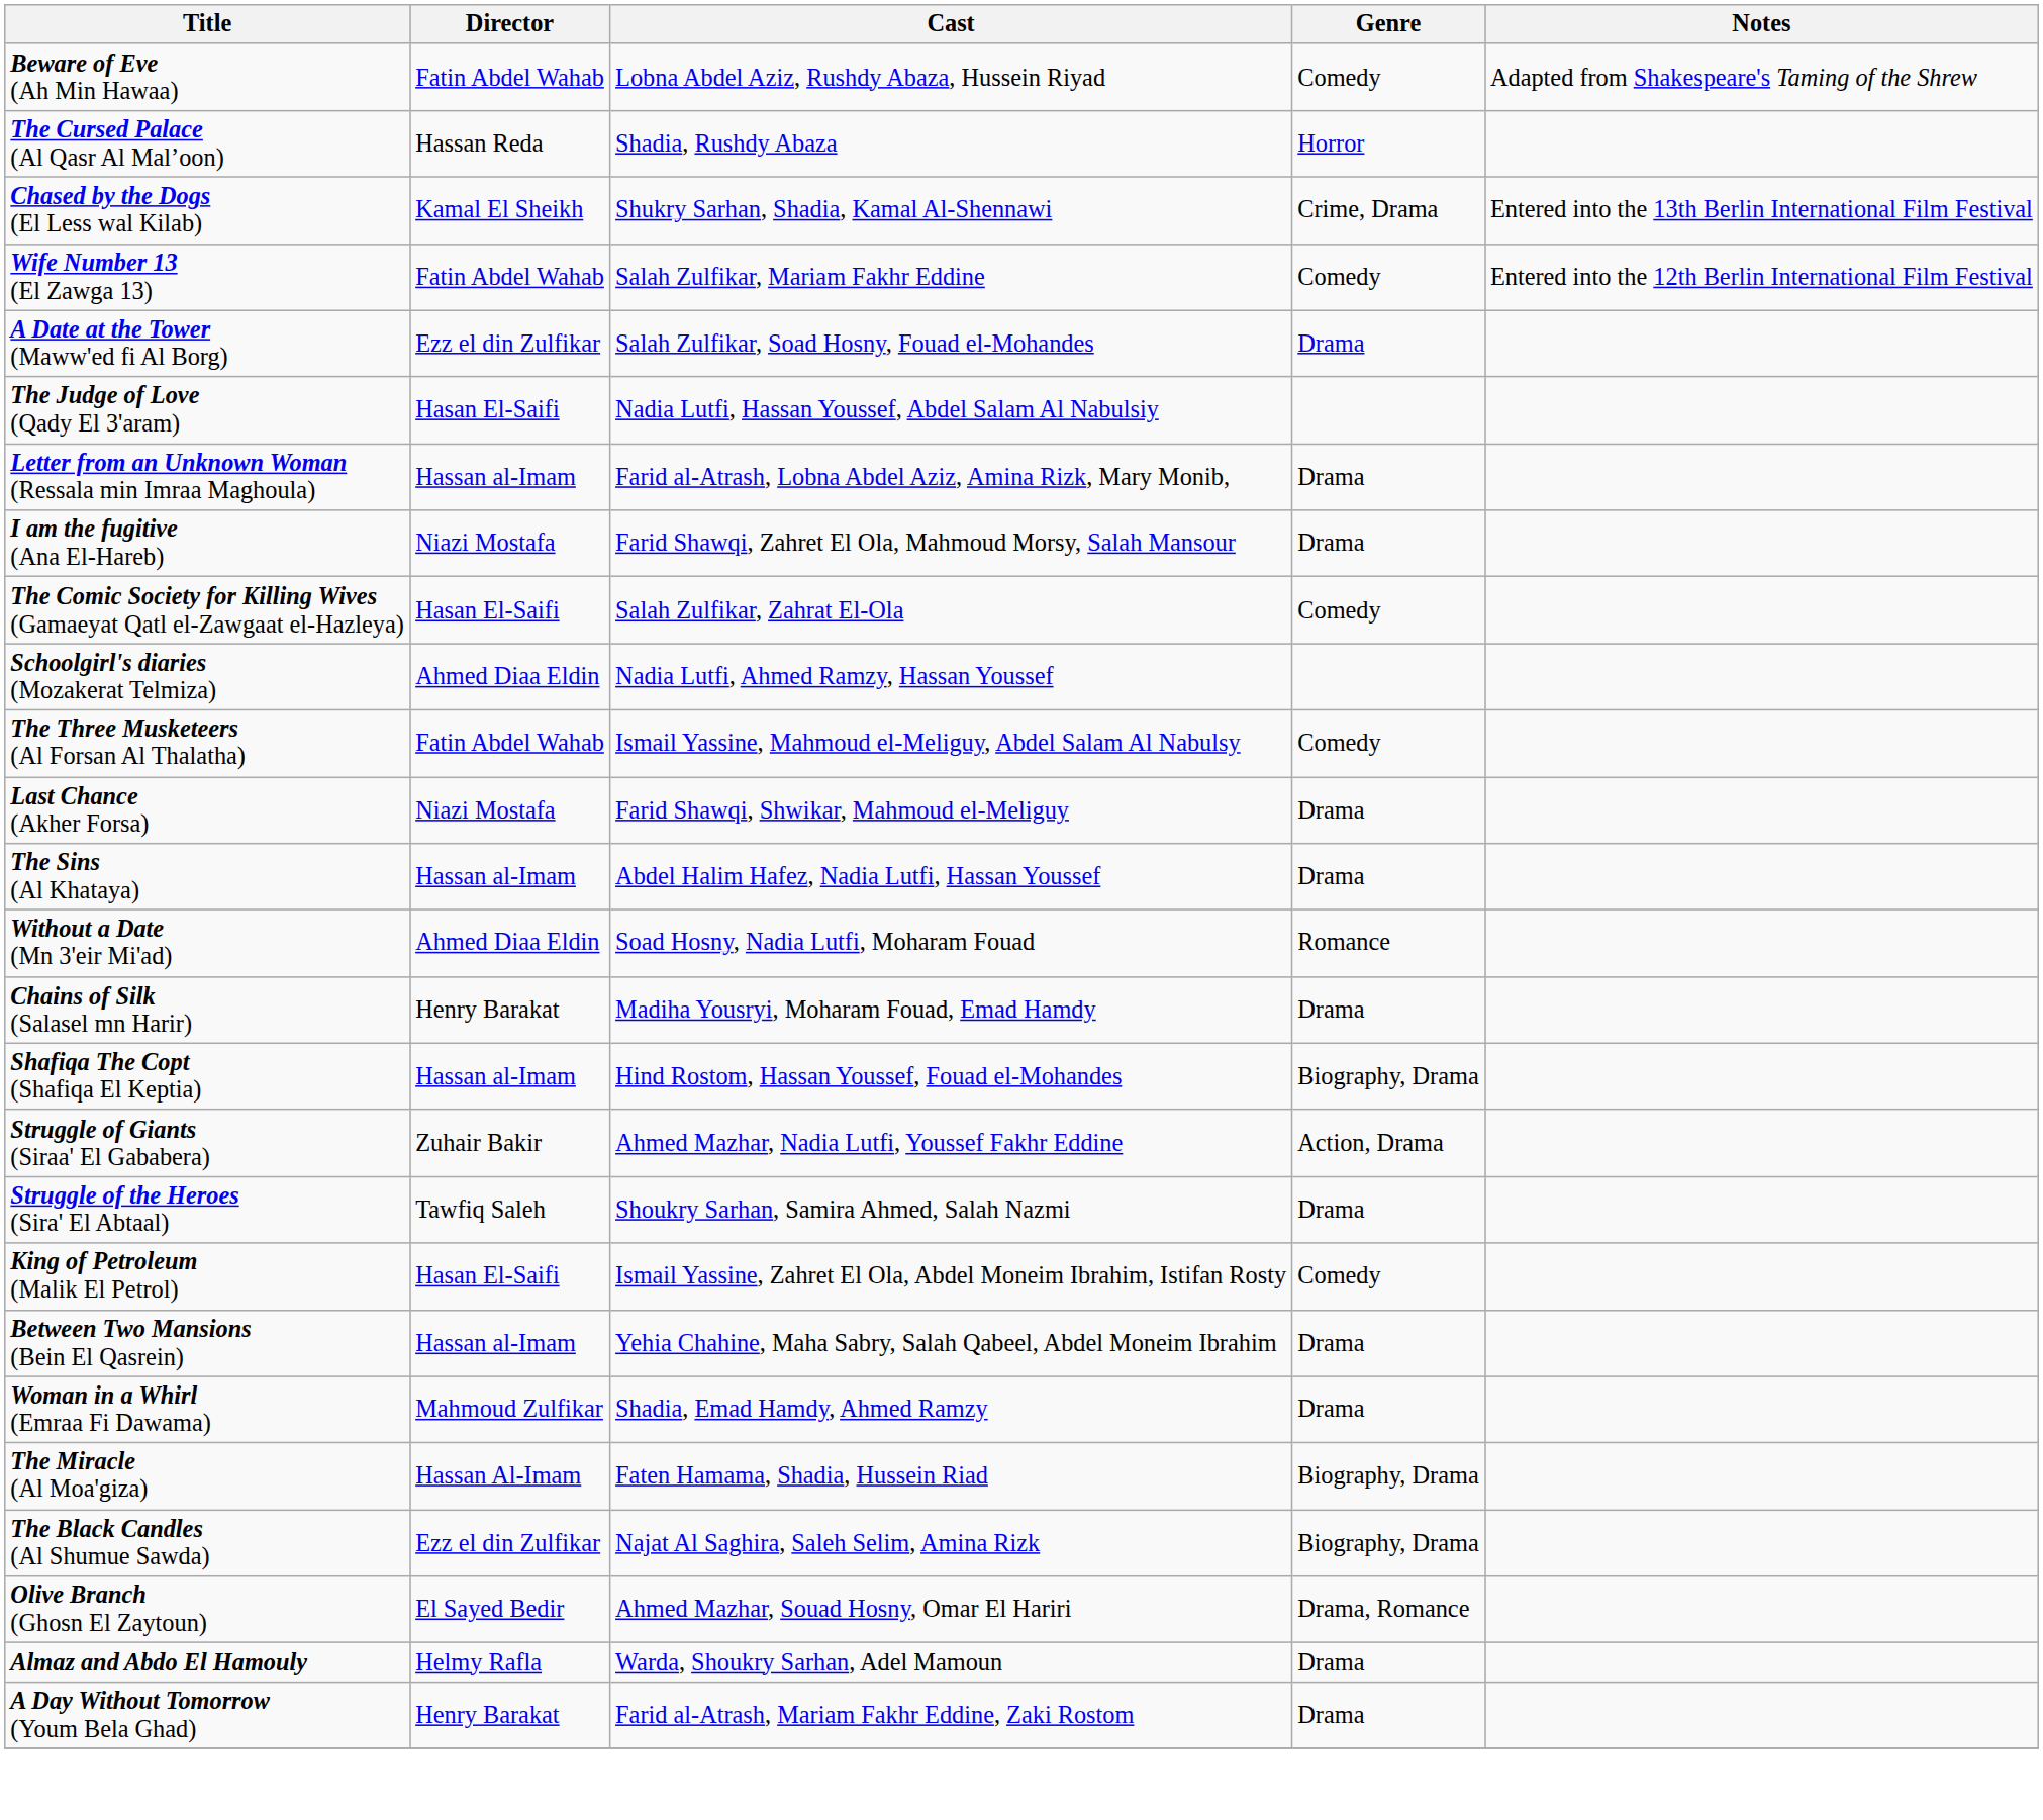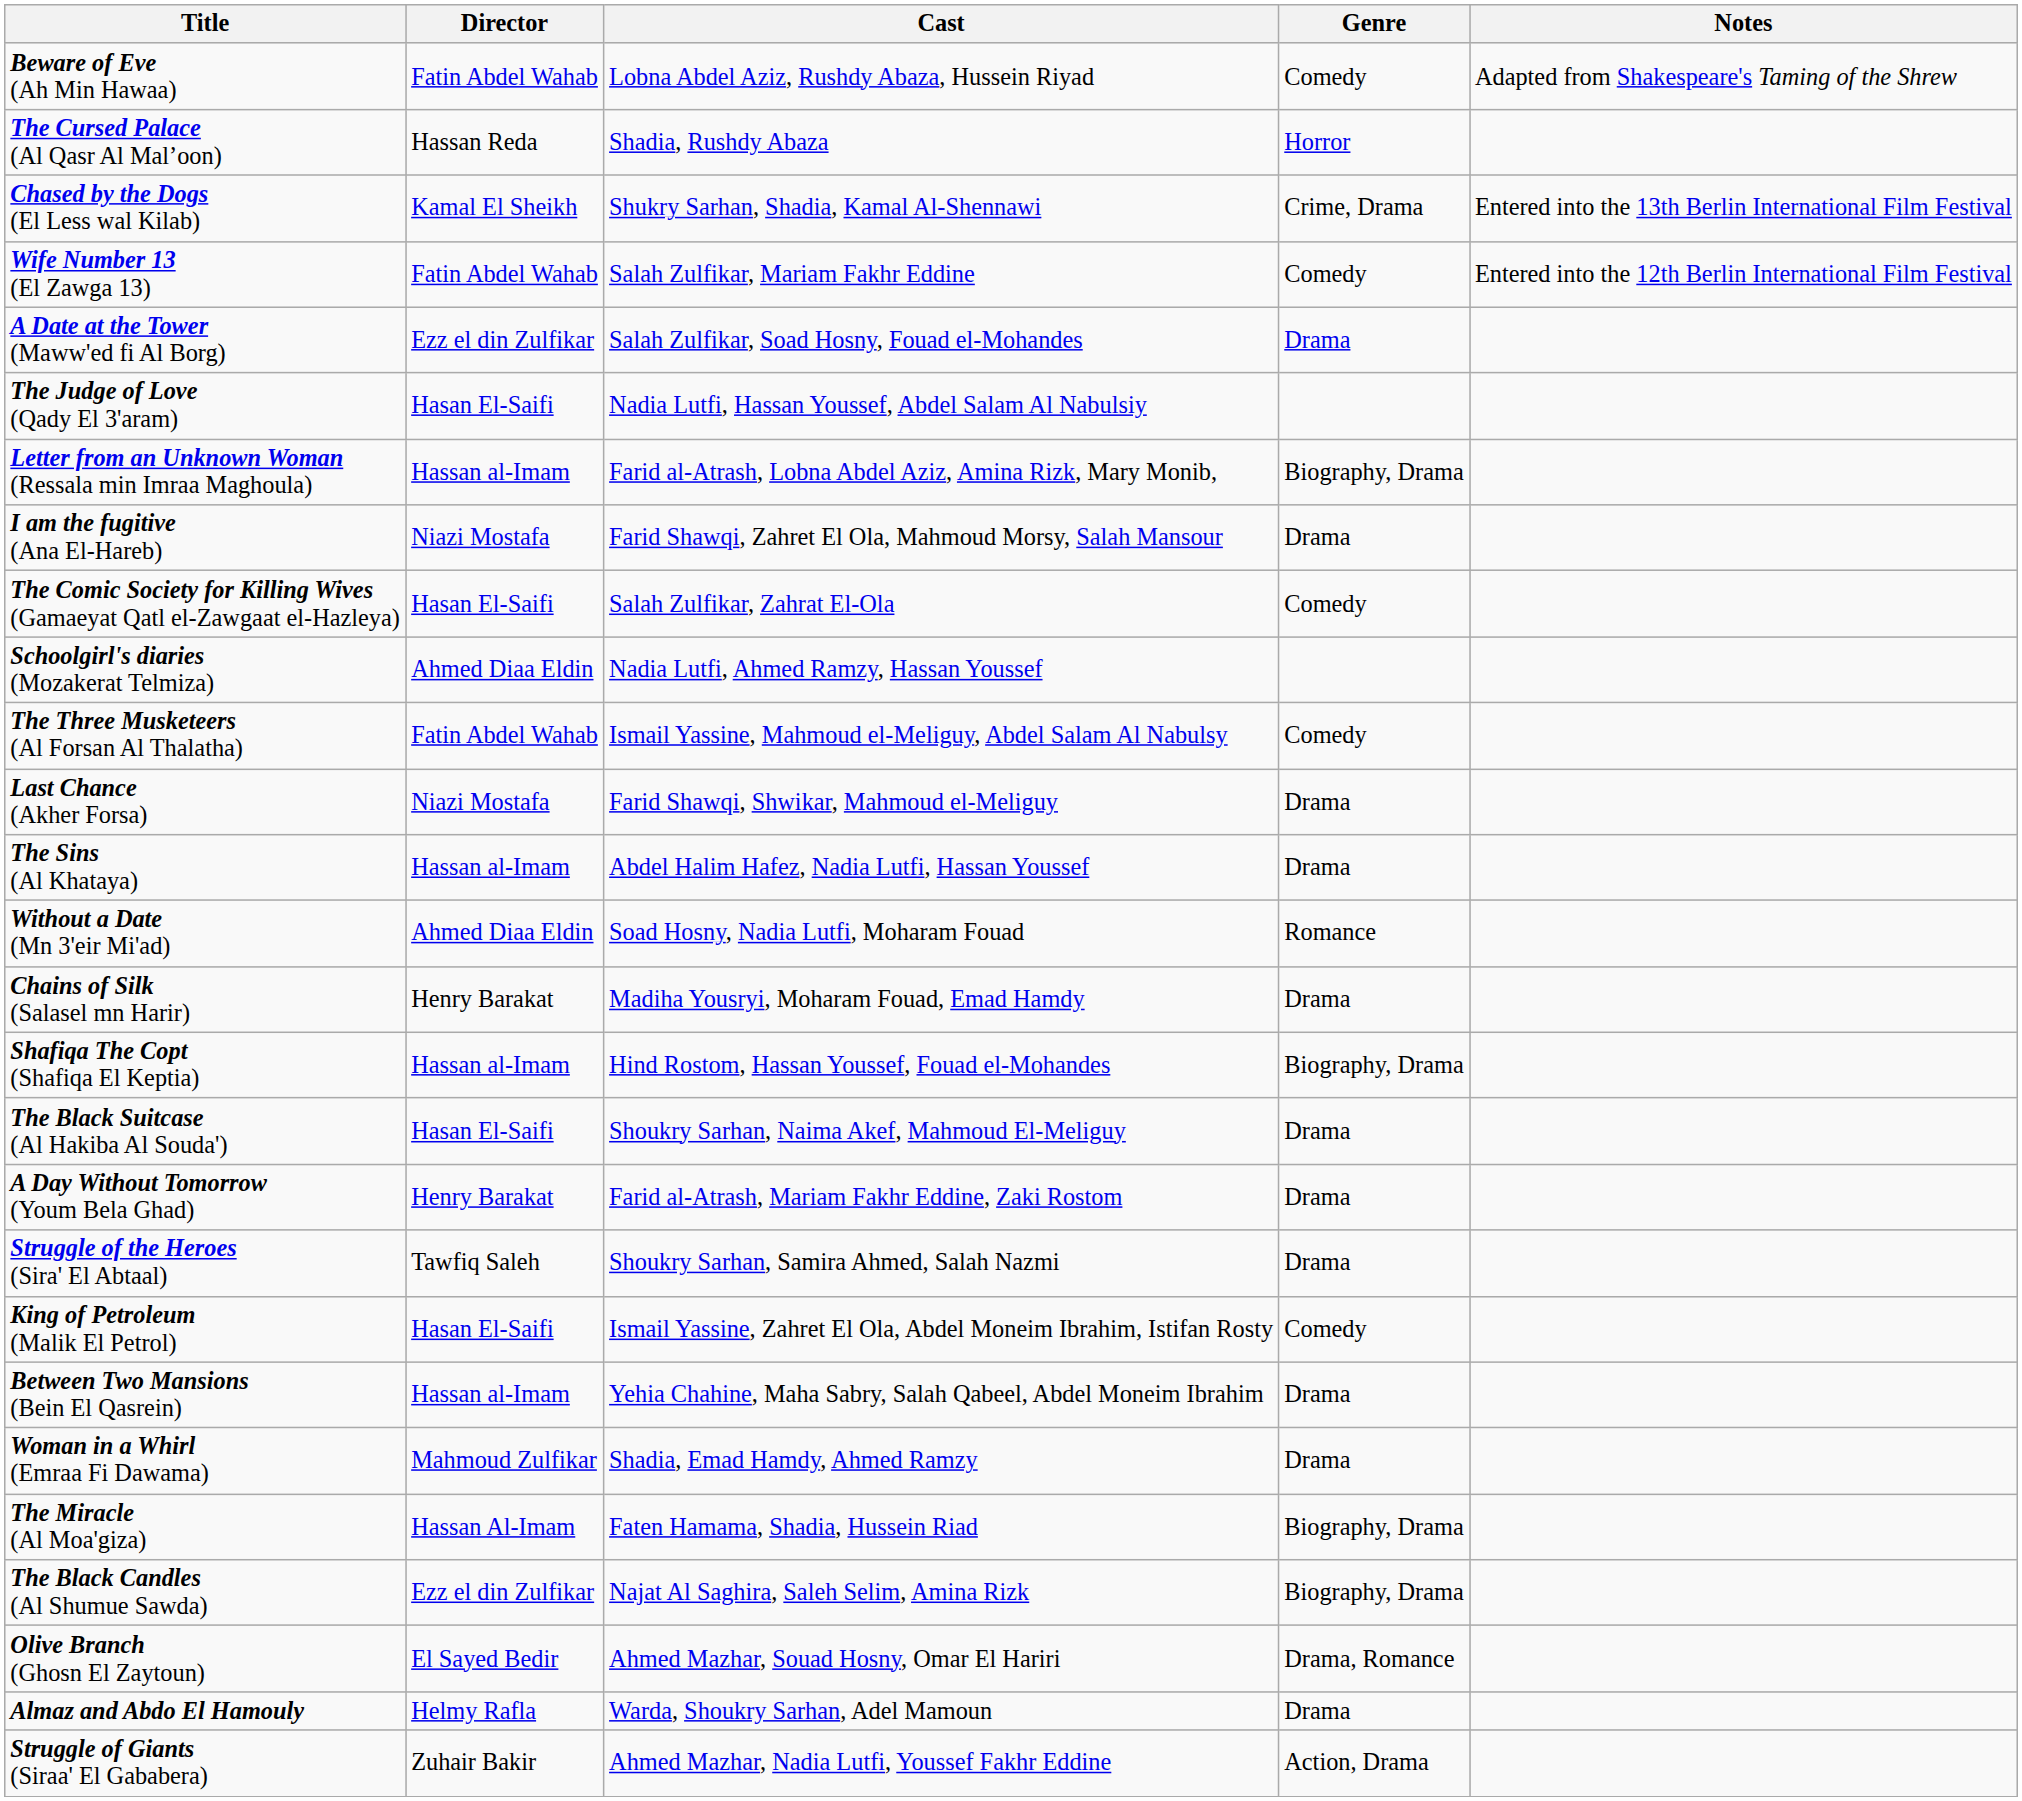 <table class="wikitable sortable">
 <tr>
 <th>Title</th>
 <th>Director</th>
 <th>Cast</th>
 <th>Genre</th>
 <th>Notes</th>
 </tr>
 <tr>
 <td><strong><em>Beware of Eve</em></strong><br>(Ah Min Hawaa)</td>
 <td><a href='#'>Fatin Abdel Wahab</a></td>
 <td><a href='#'>Lobna Abdel Aziz</a>, <a href='#'>Rushdy Abaza</a>, Hussein Riyad</td>
 <td>Comedy</td>
 <td>Adapted from <a href='#'>Shakespeare's</a> <em>Taming of the Shrew</em></td>
 </tr>
 <tr>
 <td><strong><em><a href='#'>The Cursed Palace</a></em></strong><br>(Al Qasr Al Mal’oon)</td>
 <td>Hassan Reda</td>
 <td><a href='#'>Shadia</a>, <a href='#'>Rushdy Abaza</a></td>
 <td><a href='#'>Horror</a></td>
 <td></td>
 </tr>
 <tr>
 <td><strong><em><a href='#'>Chased by the Dogs</a></em></strong><br>(El Less wal Kilab)</td>
 <td><a href='#'>Kamal El Sheikh</a></td>
 <td><a href='#'>Shukry Sarhan</a>, <a href='#'>Shadia</a>, <a href='#'>Kamal Al-Shennawi</a></td>
 <td>Crime, Drama</td>
 <td>Entered into the <a href='#'>13th Berlin International Film Festival</a></td>
 </tr>
 <tr>
 <td><strong><em><a href='#'>Wife Number 13</a></em></strong><br>(El Zawga 13)</td>
 <td><a href='#'>Fatin Abdel Wahab</a></td>
 <td><a href='#'>Salah Zulfikar</a>, <a href='#'>Mariam Fakhr Eddine</a></td>
 <td>Comedy</td>
 <td>Entered into the <a href='#'>12th Berlin International Film Festival</a></td>
 </tr>
 <tr>
 <td><strong><em><a href='#'>A Date at the Tower</a></em></strong><br>(Maww'ed fi Al Borg)</td>
 <td><a href='#'>Ezz el din Zulfikar</a></td>
 <td><a href='#'>Salah Zulfikar</a>, <a href='#'>Soad Hosny</a>, <a href='#'>Fouad el-Mohandes</a></td>
 <td><a href='#'>Drama</a></td>
 <td></td>
 </tr>
 <tr>
 <td><strong><em>The Judge of Love</em></strong><br>(Qady El 3'aram)</td>
 <td><a href='#'>Hasan El-Saifi</a></td>
 <td><a href='#'>Nadia Lutfi</a>, <a href='#'>Hassan Youssef</a>, <a href='#'>Abdel Salam Al Nabulsiy</a></td>
 <td></td>
 <td></td>
 </tr>
 <tr>
 <td><strong><em><a href='#'>Letter from an Unknown Woman</a></em></strong><br>(Ressala min Imraa Maghoula)</td>
 <td><a href='#'>Hassan al-Imam</a></td>
 <td><a href='#'>Farid al-Atrash</a>, <a href='#'>Lobna Abdel Aziz</a>, <a href='#'>Amina Rizk</a>, Mary Monib,</td>
-<td>Drama</td>
+<td>Biography, Drama</td>
 <td></td>
 </tr>
 <tr>
 <td><strong><em>I am the fugitive</em></strong><br>(Ana El-Hareb)</td>
 <td><a href='#'>Niazi Mostafa</a></td>
 <td><a href='#'>Farid Shawqi</a>, Zahret El Ola, Mahmoud Morsy, <a href='#'>Salah Mansour</a></td>
 <td>Drama</td>
 <td></td>
 </tr>
 <tr>
 <td><strong><em>The Comic Society for Killing Wives</em></strong><br>(Gamaeyat Qatl el-Zawgaat el-Hazleya)</td>
 <td><a href='#'>Hasan El-Saifi</a></td>
 <td><a href='#'>Salah Zulfikar</a>, <a href='#'>Zahrat El-Ola</a></td>
 <td>Comedy</td>
 <td></td>
 </tr>
 <tr>
 <td><strong><em>Schoolgirl's diaries</em></strong><br>(Mozakerat Telmiza)</td>
 <td><a href='#'>Ahmed Diaa Eldin</a></td>
 <td><a href='#'>Nadia Lutfi</a>, <a href='#'>Ahmed Ramzy</a>, <a href='#'>Hassan Youssef</a></td>
 <td></td>
 <td></td>
 </tr>
 <tr>
 <td><strong><em>The Three Musketeers</em></strong><br>(Al Forsan Al Thalatha)</td>
 <td><a href='#'>Fatin Abdel Wahab</a></td>
 <td><a href='#'>Ismail Yassine</a>, <a href='#'>Mahmoud el-Meliguy</a>, <a href='#'>Abdel Salam Al Nabulsy</a></td>
 <td>Comedy</td>
 <td></td>
 </tr>
 <tr>
 <td><strong><em>Last Chance</em></strong><br>(Akher Forsa)</td>
 <td><a href='#'>Niazi Mostafa</a></td>
 <td><a href='#'>Farid Shawqi</a>, <a href='#'>Shwikar</a>, <a href='#'>Mahmoud el-Meliguy</a></td>
 <td>Drama</td>
 <td></td>
 </tr>
 <tr>
 <td><strong><em>The Sins</em></strong><br>(Al Khataya)</td>
 <td><a href='#'>Hassan al-Imam</a></td>
 <td><a href='#'>Abdel Halim Hafez</a>, <a href='#'>Nadia Lutfi</a>, <a href='#'>Hassan Youssef</a></td>
 <td>Drama</td>
 <td></td>
 </tr>
 <tr>
 <td><strong><em>Without a Date</em></strong><br>(Mn 3'eir Mi'ad)</td>
 <td><a href='#'>Ahmed Diaa Eldin</a></td>
 <td><a href='#'>Soad Hosny</a>, <a href='#'>Nadia Lutfi</a>, Moharam Fouad</td>
 <td>Romance</td>
 <td></td>
 </tr>
 <tr>
 <td><strong><em>Chains of Silk</em></strong><br>(Salasel mn Harir)</td>
 <td>Henry Barakat</td>
 <td><a href='#'>Madiha Yousryi</a>, Moharam Fouad, <a href='#'>Emad Hamdy</a></td>
 <td>Drama</td>
 <td></td>
 </tr>
 <tr>
 <td><strong><em>Shafiqa The Copt</em></strong><br>(Shafiqa El Keptia)</td>
 <td><a href='#'>Hassan al-Imam</a></td>
 <td><a href='#'>Hind Rostom</a>, <a href='#'>Hassan Youssef</a>, <a href='#'>Fouad el-Mohandes</a></td>
 <td>Biography, Drama</td>
 <td></td>
 </tr>
 <tr>
-<td><strong><em>Struggle of Giants</em></strong><br>(Siraa' El Gababera)</td>
-<td>Zuhair Bakir</td>
-<td><a href='#'>Ahmed Mazhar</a>, <a href='#'>Nadia Lutfi</a>, <a href='#'>Youssef Fakhr Eddine</a></td>
-<td>Action, Drama</td>
+<td><strong><em>The Black Suitcase</em></strong><br>(Al Hakiba Al Souda')</td>
+<td><a href='#'>Hasan El-Saifi</a></td>
+<td><a href='#'>Shoukry Sarhan</a>, <a href='#'>Naima Akef</a>, <a href='#'>Mahmoud El-Meliguy</a></td>
+<td>Drama</td>
+<td></td>
+</tr>
+<tr>
+<td><strong><em>A Day Without Tomorrow</em></strong><br>(Youm Bela Ghad)</td>
+<td><a href='#'>Henry Barakat</a></td>
+<td><a href='#'>Farid al-Atrash</a>, <a href='#'>Mariam Fakhr Eddine</a>, <a href='#'>Zaki Rostom</a></td>
+<td>Drama</td>
 <td></td>
 </tr>
 <tr>
 <td><strong><em><a href='#'>Struggle of the Heroes</a></em></strong><br>(Sira' El Abtaal)</td>
 <td>Tawfiq Saleh</td>
 <td><a href='#'>Shoukry Sarhan</a>, Samira Ahmed, Salah Nazmi</td>
 <td>Drama</td>
 <td></td>
 </tr>
 <tr>
 <td><strong><em>King of Petroleum</em></strong><br>(Malik El Petrol)</td>
 <td><a href='#'>Hasan El-Saifi</a></td>
 <td><a href='#'>Ismail Yassine</a>, Zahret El Ola, Abdel Moneim Ibrahim, Istifan Rosty</td>
 <td>Comedy</td>
 <td></td>
 </tr>
 <tr>
 <td><strong><em>Between Two Mansions</em></strong><br>(Bein El Qasrein)</td>
 <td><a href='#'>Hassan al-Imam</a></td>
 <td><a href='#'>Yehia Chahine</a>, Maha Sabry, Salah Qabeel, Abdel Moneim Ibrahim</td>
 <td>Drama</td>
 <td></td>
 </tr>
 <tr>
 <td><strong><em>Woman in a Whirl</em></strong><br>(Emraa Fi Dawama)</td>
 <td><a href='#'>Mahmoud Zulfikar</a></td>
 <td><a href='#'>Shadia</a>, <a href='#'>Emad Hamdy</a>, <a href='#'>Ahmed Ramzy</a></td>
 <td>Drama</td>
 <td></td>
 </tr>
 <tr>
 <td><strong><em>The Miracle</em></strong><br>(Al Moa'giza)</td>
 <td><a href='#'>Hassan Al-Imam</a></td>
 <td><a href='#'>Faten Hamama</a>, <a href='#'>Shadia</a>, <a href='#'>Hussein Riad</a></td>
 <td>Biography, Drama</td>
 <td></td>
 </tr>
 <tr>
 <td><strong><em>The Black Candles</em></strong><br>(Al Shumue Sawda)</td>
 <td><a href='#'>Ezz el din Zulfikar</a></td>
 <td><a href='#'>Najat Al Saghira</a>, <a href='#'>Saleh Selim</a>, <a href='#'>Amina Rizk</a></td>
 <td>Biography, Drama</td>
 <td></td>
 </tr>
 <tr>
 <td><strong><em>Olive Branch</em></strong><br>(Ghosn El Zaytoun)</td>
 <td><a href='#'>El Sayed Bedir</a></td>
 <td><a href='#'>Ahmed Mazhar</a>, <a href='#'>Souad Hosny</a>, Omar El Hariri</td>
 <td>Drama, Romance</td>
 <td></td>
 </tr>
 <tr>
 <td><strong><em>Almaz and Abdo El Hamouly</em></strong></td>
 <td><a href='#'>Helmy Rafla</a></td>
 <td><a href='#'>Warda</a>, <a href='#'>Shoukry Sarhan</a>, Adel Mamoun</td>
 <td>Drama</td>
 <td></td>
 </tr>
 <tr>
-<td><strong><em>A Day Without Tomorrow</em></strong><br>(Youm Bela Ghad)</td>
-<td><a href='#'>Henry Barakat</a></td>
-<td><a href='#'>Farid al-Atrash</a>, <a href='#'>Mariam Fakhr Eddine</a>, <a href='#'>Zaki Rostom</a></td>
-<td>Drama</td>
+<td><strong><em>Struggle of Giants</em></strong><br>(Siraa' El Gababera)</td>
+<td>Zuhair Bakir</td>
+<td><a href='#'>Ahmed Mazhar</a>, <a href='#'>Nadia Lutfi</a>, <a href='#'>Youssef Fakhr Eddine</a></td>
+<td>Action, Drama</td>
 <td></td>
 </tr>
 <tr>
 </tr>
 </table>
